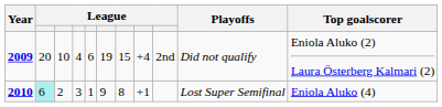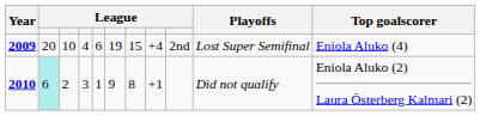 <table class="wikitable plainrowheaders" style="font-size:95%">
 <tr>
 <th rowspan="2">Year</th>
 <th colspan="8">League</th>
 <th rowspan="2">Playoffs</th>
 <th rowspan="2">Top goalscorer</th>
 </tr>
 <tr>
 <th></th>
 <th></th>
 <th></th>
 <th></th>
 <th></th>
 <th></th>
 <th></th>
 <th></th>
 </tr>
 <tr>
 <td><strong><a href='#'>2009</a></strong></td>
 <td>20</td>
 <td>10</td>
 <td>4</td>
 <td>6</td>
 <td>19</td>
 <td>15</td>
 <td>+4</td>
 <td>2nd</td>
-<td><em>Did not qualify</em></td>
-<td> Eniola Aluko (2)<hr> <a href='#'>Laura Österberg Kalmari</a> (2)</td>
+<td><em>Lost Super Semifinal</em></td>
+<td> <a href='#'>Eniola Aluko</a> (4)</td>
 </tr>
 <tr>
 <td><strong><a href='#'>2010</a></strong></td>
 <td style="background: paleturquoise;">6</td>
 <td>2</td>
 <td>3</td>
 <td>1</td>
 <td>9</td>
 <td>8</td>
 <td>+1</td>
 <td></td>
-<td><em>Lost Super Semifinal</em></td>
-<td> <a href='#'>Eniola Aluko</a> (4)</td>
+<td><em>Did not qualify</em></td>
+<td> Eniola Aluko (2)<hr> <a href='#'>Laura Österberg Kalmari</a> (2)</td>
 </tr>
 </table>
